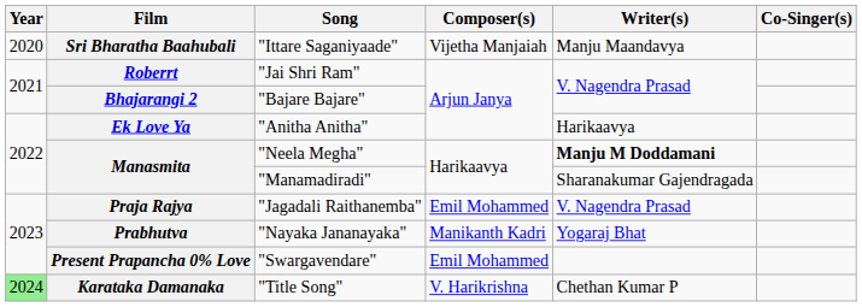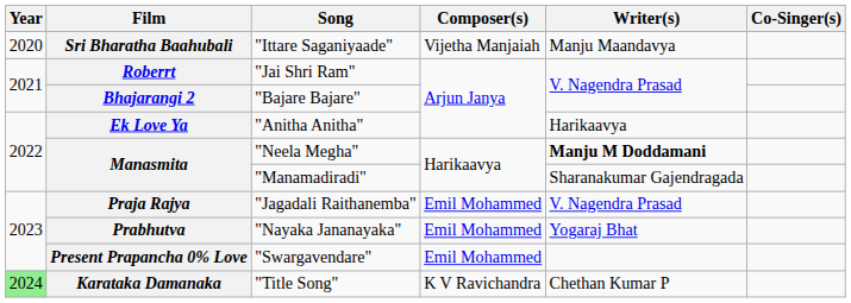 <table class="wikitable">
 <tr>
 <th>Year</th>
 <th>Film</th>
 <th>Song</th>
 <th>Composer(s)</th>
 <th>Writer(s)</th>
 <th>Co-Singer(s)</th>
 </tr>
 <tr>
 <td>2020</td>
 <th><em>Sri Bharatha Baahubali</em></th>
 <td>"Ittare Saganiyaade"</td>
 <td>Vijetha Manjaiah</td>
 <td>Manju Maandavya</td>
 <td></td>
 </tr>
 <tr>
 <td rowspan="2">2021</td>
 <th><em><a href='#'>Roberrt</a></em></th>
 <td>"Jai Shri Ram"</td>
 <td rowspan="3"><a href='#'>Arjun Janya</a></td>
 <td rowspan="2"><a href='#'>V. Nagendra Prasad</a></td>
 <td></td>
 </tr>
 <tr>
 <th><em><a href='#'>Bhajarangi 2</a></em></th>
 <td>"Bajare Bajare"</td>
 <td></td>
 </tr>
 <tr>
 <td rowspan="3">2022</td>
 <th><em><a href='#'>Ek Love Ya</a></em></th>
 <td>"Anitha Anitha"</td>
 <td>Harikaavya</td>
 <td></td>
 </tr>
 <tr>
 <th rowspan="2"><em>Manasmita</em></th>
 <td>"Neela Megha"</td>
 <td rowspan="2">Harikaavya</td>
 <td><strong>Manju M Doddamani</strong></td>
 <td></td>
 </tr>
 <tr>
 <td>"Manamadiradi"</td>
 <td>Sharanakumar Gajendragada</td>
 <td></td>
 </tr>
 <tr>
 <td rowspan="3">2023</td>
 <th><em>Praja Rajya</em></th>
 <td>"Jagadali Raithanemba"</td>
 <td><a href='#'>Emil Mohammed</a></td>
 <td><a href='#'>V. Nagendra Prasad</a></td>
 <td></td>
 </tr>
 <tr>
 <th><em>Prabhutva</em></th>
 <td>"Nayaka Jananayaka"</td>
-<td><a href='#'>Manikanth Kadri</a></td>
+<td><a href='#'>Emil Mohammed</a></td>
 <td><a href='#'>Yogaraj Bhat</a></td>
 <td></td>
 </tr>
 <tr>
 <th><em>Present Prapancha 0% Love</em></th>
 <td>"Swargavendare"</td>
 <td><a href='#'>Emil Mohammed</a></td>
 <td></td>
 <td></td>
 </tr>
 <tr>
 <td style="background: lightgreen;">2024</td>
 <th><em>Karataka Damanaka</em></th>
 <td>"Title Song"</td>
-<td><a href='#'>V. Harikrishna</a></td>
+<td>K V Ravichandra</td>
 <td>Chethan Kumar P</td>
 <td></td>
 </tr>
 </table>
